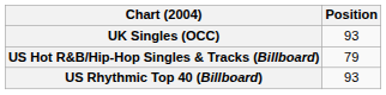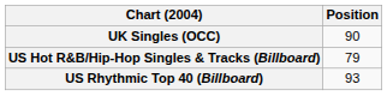 <table class="wikitable sortable plainrowheaders" style="text-align:center">
 <tr>
 <th>Chart (2004)</th>
 <th>Position</th>
 </tr>
 <tr>
 <th scope="row">UK Singles (OCC)</th>
-<td>93</td>
+<td>90</td>
 </tr>
 <tr>
 <th scope="row">US Hot R&B/Hip-Hop Singles & Tracks (<em>Billboard</em>)</th>
 <td>79</td>
 </tr>
 <tr>
 <th scope="row">US Rhythmic Top 40 (<em>Billboard</em>)</th>
 <td>93</td>
 </tr>
 </table>
